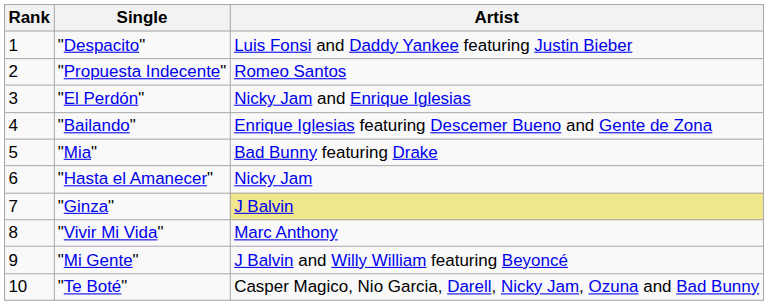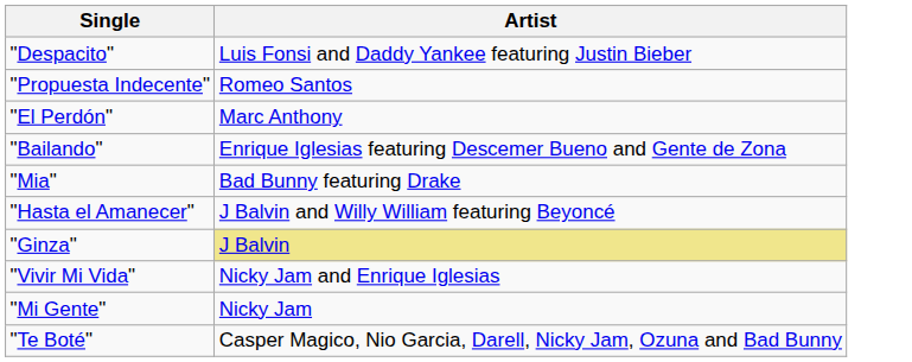 <table class="wikitable sortable">
 <tr>
-<th>Rank</th>
 <th>Single</th>
 <th>Artist</th>
 </tr>
 <tr>
-<td>1</td>
 <td>"<a href='#'>Despacito</a>"</td>
 <td><a href='#'>Luis Fonsi</a> and <a href='#'>Daddy Yankee</a> featuring <a href='#'>Justin Bieber</a></td>
 </tr>
 <tr>
-<td>2</td>
 <td>"<a href='#'>Propuesta Indecente</a>"</td>
 <td><a href='#'>Romeo Santos</a></td>
 </tr>
 <tr>
-<td>3</td>
 <td>"<a href='#'>El Perdón</a>"</td>
-<td><a href='#'>Nicky Jam</a> and <a href='#'>Enrique Iglesias</a></td>
+<td><a href='#'>Marc Anthony</a></td>
 </tr>
 <tr>
-<td>4</td>
 <td>"<a href='#'>Bailando</a>"</td>
 <td><a href='#'>Enrique Iglesias</a> featuring <a href='#'>Descemer Bueno</a> and <a href='#'>Gente de Zona</a></td>
 </tr>
 <tr>
-<td>5</td>
 <td>"<a href='#'>Mia</a>"</td>
 <td><a href='#'>Bad Bunny</a> featuring <a href='#'>Drake</a></td>
 </tr>
 <tr>
-<td>6</td>
 <td>"<a href='#'>Hasta el Amanecer</a>"</td>
-<td><a href='#'>Nicky Jam</a></td>
+<td><a href='#'>J Balvin</a> and <a href='#'>Willy William</a> featuring <a href='#'>Beyoncé</a></td>
 </tr>
 <tr>
-<td>7</td>
 <td>"<a href='#'>Ginza</a>"</td>
 <td style="background: khaki;"><a href='#'>J Balvin</a></td>
 </tr>
 <tr>
-<td>8</td>
 <td>"<a href='#'>Vivir Mi Vida</a>"</td>
-<td><a href='#'>Marc Anthony</a></td>
+<td><a href='#'>Nicky Jam</a> and <a href='#'>Enrique Iglesias</a></td>
 </tr>
 <tr>
-<td>9</td>
 <td>"<a href='#'>Mi Gente</a>"</td>
-<td><a href='#'>J Balvin</a> and <a href='#'>Willy William</a> featuring <a href='#'>Beyoncé</a></td>
+<td><a href='#'>Nicky Jam</a></td>
 </tr>
 <tr>
-<td>10</td>
 <td>"<a href='#'>Te Boté</a>"</td>
 <td>Casper Magico, Nio Garcia, <a href='#'>Darell</a>, <a href='#'>Nicky Jam</a>, <a href='#'>Ozuna</a> and <a href='#'>Bad Bunny</a></td>
 </tr>
 </table>
